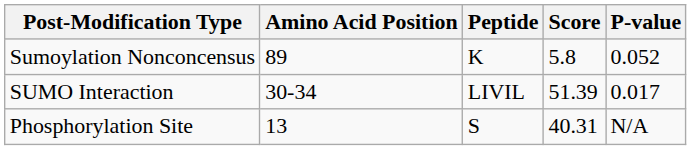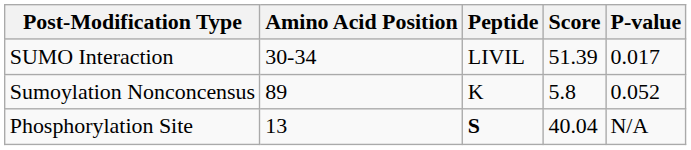 <table class="wikitable">
 <tr>
 <th>Post-Modification Type</th>
 <th>Amino Acid Position</th>
 <th>Peptide</th>
 <th>Score</th>
 <th>P-value</th>
 </tr>
 <tr>
+<td>SUMO Interaction</td>
+<td>30-34</td>
+<td>LIVIL</td>
+<td>51.39</td>
+<td>0.017</td>
+</tr>
+<tr>
 <td>Sumoylation Nonconcensus</td>
 <td>89</td>
 <td>K</td>
 <td>5.8</td>
 <td>0.052</td>
 </tr>
 <tr>
-<td>SUMO Interaction</td>
-<td>30-34</td>
-<td>LIVIL</td>
-<td>51.39</td>
-<td>0.017</td>
-</tr>
-<tr>
 <td>Phosphorylation Site</td>
 <td>13</td>
-<td>S</td>
-<td>40.31</td>
+<td><strong>S</strong></td>
+<td>40.04</td>
 <td>N/A</td>
 </tr>
 </table>
